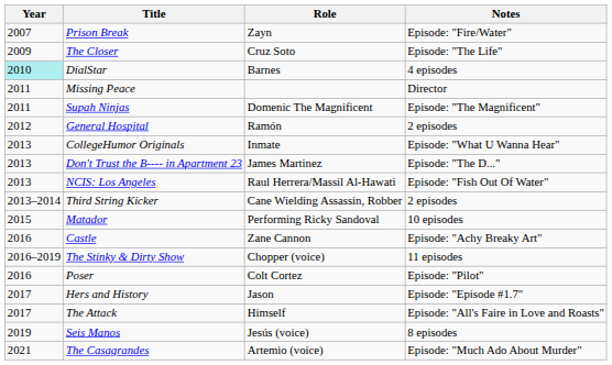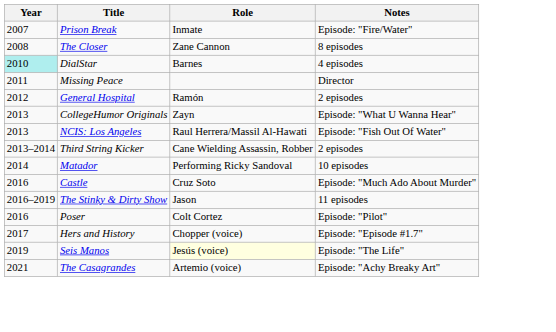 <table class="wikitable sortable">
 <tr>
 <th>Year</th>
 <th>Title</th>
 <th>Role</th>
 <th>Notes</th>
 </tr>
 <tr>
 <td>2007</td>
 <td><em><a href='#'>Prison Break</a></em></td>
-<td>Zayn</td>
+<td>Inmate</td>
 <td>Episode: "Fire/Water"</td>
 </tr>
 <tr>
-<td>2009</td>
+<td>2008</td>
 <td><em><a href='#'>The Closer</a></em></td>
-<td>Cruz Soto</td>
-<td>Episode: "The Life"</td>
+<td>Zane Cannon</td>
+<td>8 episodes</td>
 </tr>
 <tr>
 <td style="background: paleturquoise;">2010</td>
 <td><em>DialStar</em></td>
 <td>Barnes</td>
 <td>4 episodes</td>
 </tr>
 <tr>
 <td>2011</td>
 <td><em>Missing Peace</em></td>
 <td></td>
 <td>Director</td>
 </tr>
 <tr>
-<td>2011</td>
-<td><em><a href='#'>Supah Ninjas</a></em></td>
-<td>Domenic The Magnificent</td>
-<td>Episode: "The Magnificent"</td>
-</tr>
-<tr>
 <td>2012</td>
 <td><em><a href='#'>General Hospital</a></em></td>
 <td>Ramón</td>
 <td>2 episodes</td>
 </tr>
 <tr>
 <td>2013</td>
 <td><em>CollegeHumor Originals</em></td>
-<td>Inmate</td>
+<td>Zayn</td>
 <td>Episode: "What U Wanna Hear"</td>
-</tr>
-<tr>
-<td>2013</td>
-<td><em><a href='#'>Don't Trust the B---- in Apartment 23</a></em></td>
-<td>James Martinez</td>
-<td>Episode: "The D..."</td>
 </tr>
 <tr>
 <td>2013</td>
 <td><em><a href='#'>NCIS: Los Angeles</a></em></td>
 <td>Raul Herrera/Massil Al-Hawati</td>
 <td>Episode: "Fish Out Of Water"</td>
 </tr>
 <tr>
 <td>2013–2014</td>
 <td><em>Third String Kicker</em></td>
 <td>Cane Wielding Assassin, Robber</td>
 <td>2 episodes</td>
 </tr>
 <tr>
-<td>2015</td>
+<td>2014</td>
 <td><em><a href='#'>Matador</a></em></td>
 <td>Performing Ricky Sandoval</td>
 <td>10 episodes</td>
 </tr>
 <tr>
 <td>2016</td>
 <td><em><a href='#'>Castle</a></em></td>
-<td>Zane Cannon</td>
-<td>Episode: "Achy Breaky Art"</td>
+<td>Cruz Soto</td>
+<td>Episode: "Much Ado About Murder"</td>
 </tr>
 <tr>
 <td>2016–2019</td>
 <td><em><a href='#'>The Stinky & Dirty Show</a></em></td>
-<td>Chopper (voice)</td>
+<td>Jason</td>
 <td>11 episodes</td>
 </tr>
 <tr>
 <td>2016</td>
 <td><em>Poser</em></td>
 <td>Colt Cortez</td>
 <td>Episode: "Pilot"</td>
 </tr>
 <tr>
 <td>2017</td>
 <td><em>Hers and History</em></td>
-<td>Jason</td>
+<td>Chopper (voice)</td>
 <td>Episode: "Episode #1.7"</td>
-</tr>
-<tr>
-<td>2017</td>
-<td><em>The Attack</em></td>
-<td>Himself</td>
-<td>Episode: "All's Faire in Love and Roasts"</td>
 </tr>
 <tr>
 <td>2019</td>
 <td><em><a href='#'>Seis Manos</a></em></td>
-<td>Jesús (voice)</td>
-<td>8 episodes</td>
+<td style="background: lightyellow;">Jesús (voice)</td>
+<td>Episode: "The Life"</td>
 </tr>
 <tr>
 <td>2021</td>
 <td><em><a href='#'>The Casagrandes</a></em></td>
 <td>Artemio (voice)</td>
-<td>Episode: "Much Ado About Murder"</td>
+<td>Episode: "Achy Breaky Art"</td>
 </tr>
 </table>
